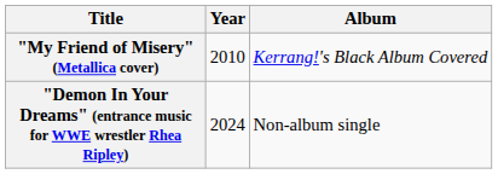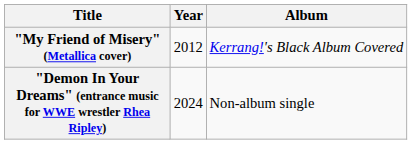 <table class="wikitable plainrowheaders">
 <tr>
 <th style="width:175px;">Title</th>
 <th>Year</th>
 <th>Album</th>
 </tr>
 <tr>
 <th scope="row">"My Friend of Misery" <small>(<a href='#'>Metallica</a> cover)</small></th>
-<td>2010</td>
+<td>2012</td>
 <td><em><a href='#'>Kerrang!</a>'s Black Album Covered</em></td>
 </tr>
 <tr>
 <th scope="row">"Demon In Your Dreams" <small>(entrance music for <a href='#'>WWE</a> wrestler <a href='#'>Rhea Ripley</a>)</small></th>
 <td>2024</td>
 <td>Non-album single</td>
 </tr>
 </table>
